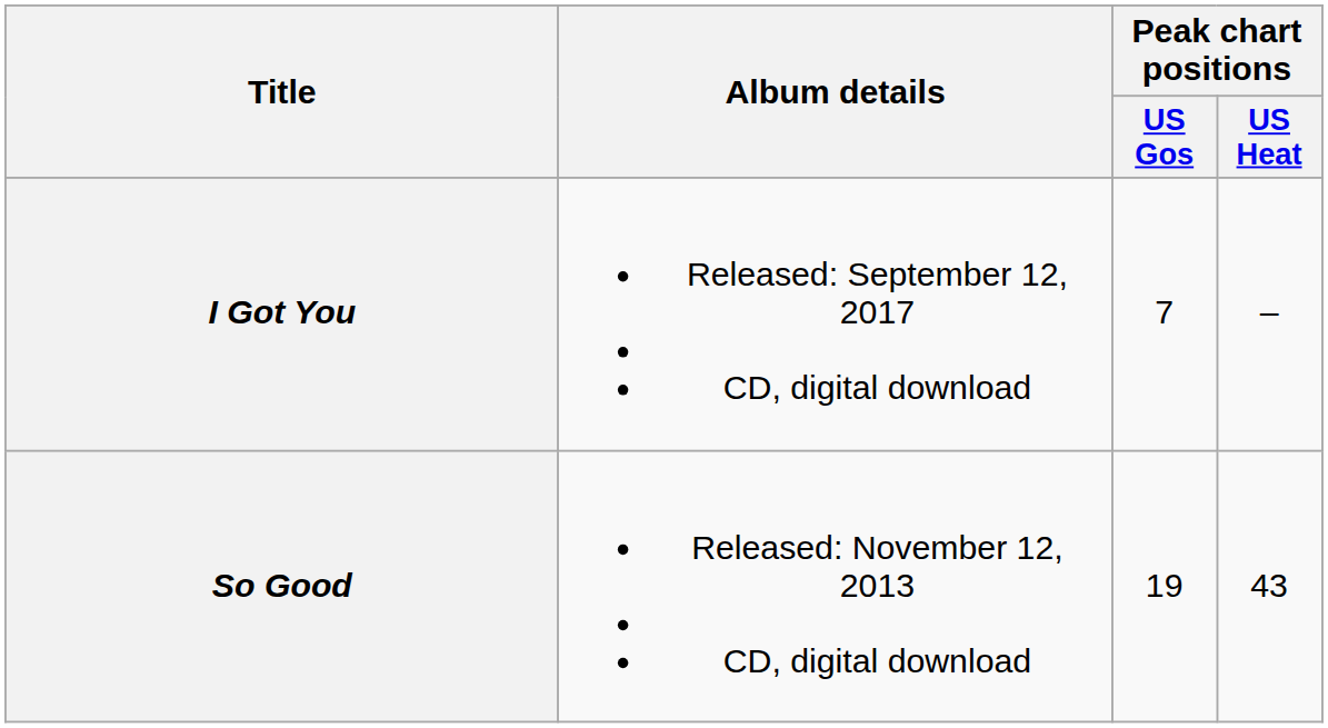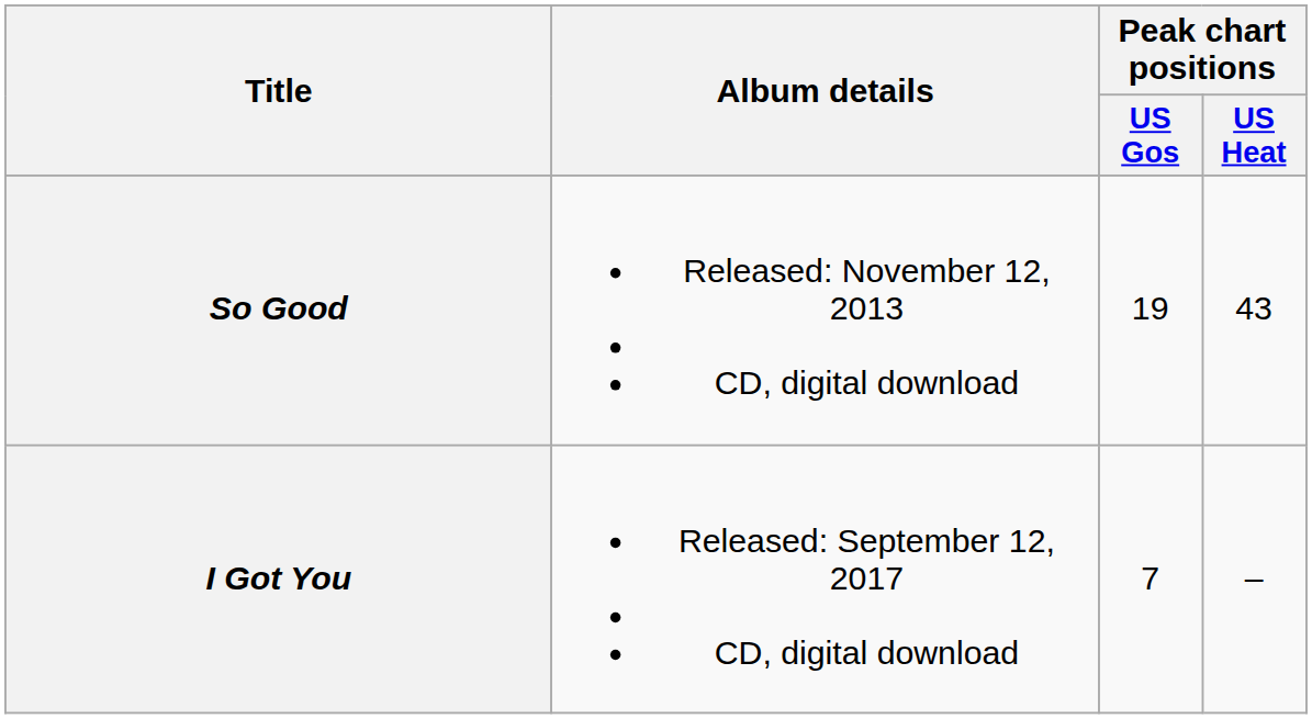 <table class="wikitable plainrowheaders" style="text-align:center;">
 <tr>
 <th scope="col" rowspan="2" style="width:16em;">Title</th>
 <th scope="col" rowspan="2" style="width:16em;">Album details</th>
 <th scope="col" colspan="2">Peak chart positions</th>
 </tr>
 <tr>
 <th style="width:3em; font-size:90%"><a href='#'>US<br>Gos</a></th>
 <th style="width:3em; font-size:90%"><a href='#'>US<br>Heat</a></th>
 </tr>
 <tr>
+<th scope="row"><em>So Good</em></th>
+<td><br><ul><li>Released: November 12, 2013</li><li></li><li>CD, digital download</li></ul></td>
+<td>19</td>
+<td>43</td>
+</tr>
+<tr>
 <th scope="row"><em>I Got You</em></th>
 <td><br><ul><li>Released: September 12, 2017</li><li></li><li>CD, digital download</li></ul></td>
 <td>7</td>
 <td>–</td>
 </tr>
-<tr>
-<th scope="row"><em>So Good</em></th>
-<td><br><ul><li>Released: November 12, 2013</li><li></li><li>CD, digital download</li></ul></td>
-<td>19</td>
-<td>43</td>
-</tr>
 </table>
